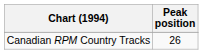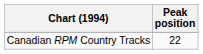 <table class="wikitable sortable">
 <tr>
 <th align="left">Chart (1994)</th>
 <th align="center">Peak<br>position</th>
 </tr>
 <tr>
 </tr>
 <tr>
 <td align="left">Canadian <em>RPM</em> Country Tracks</td>
-<td align="center">26</td>
+<td align="center">22</td>
 </tr>
 </table>
